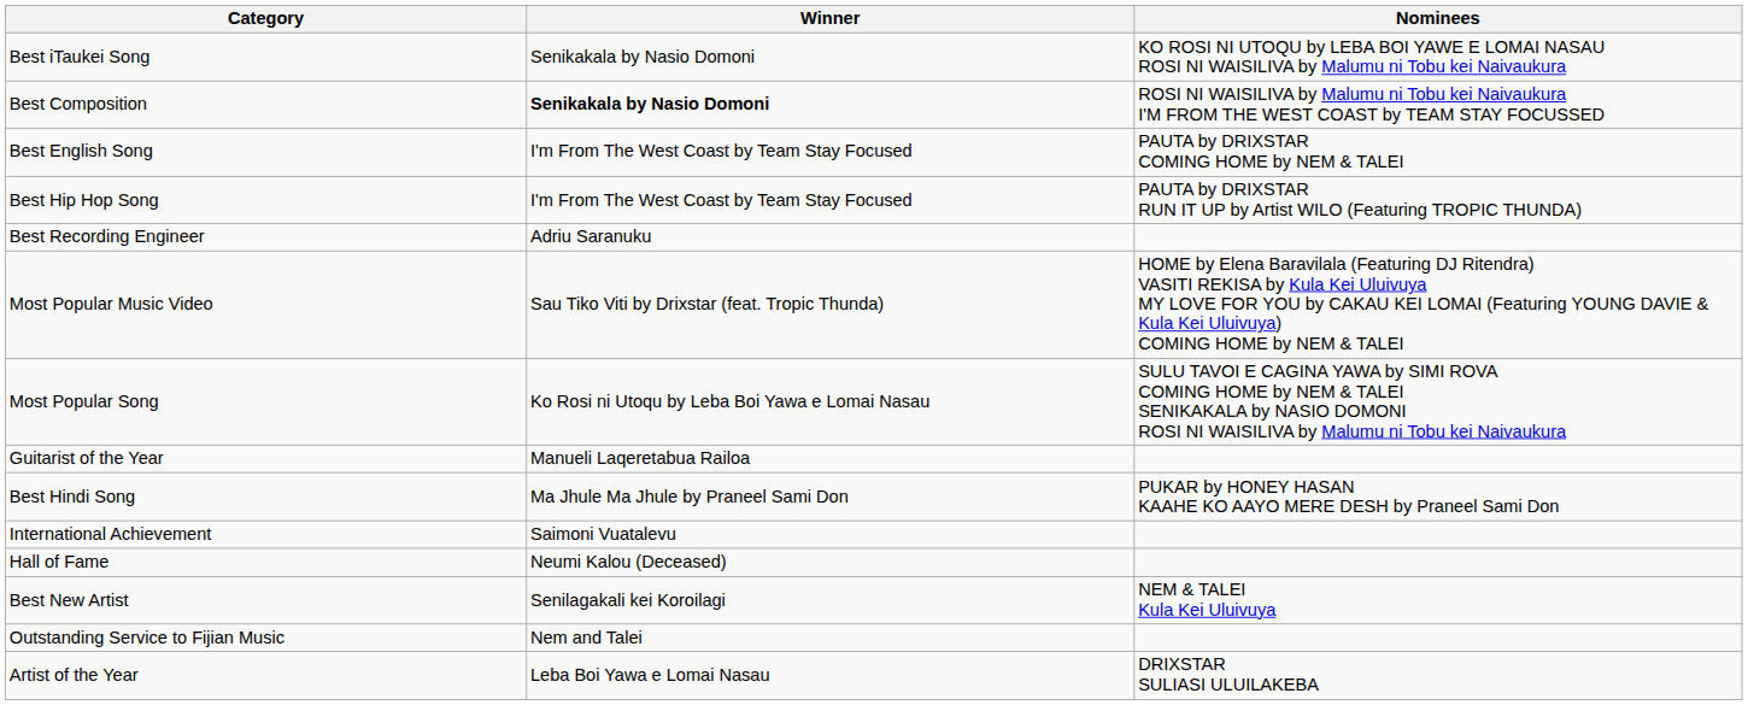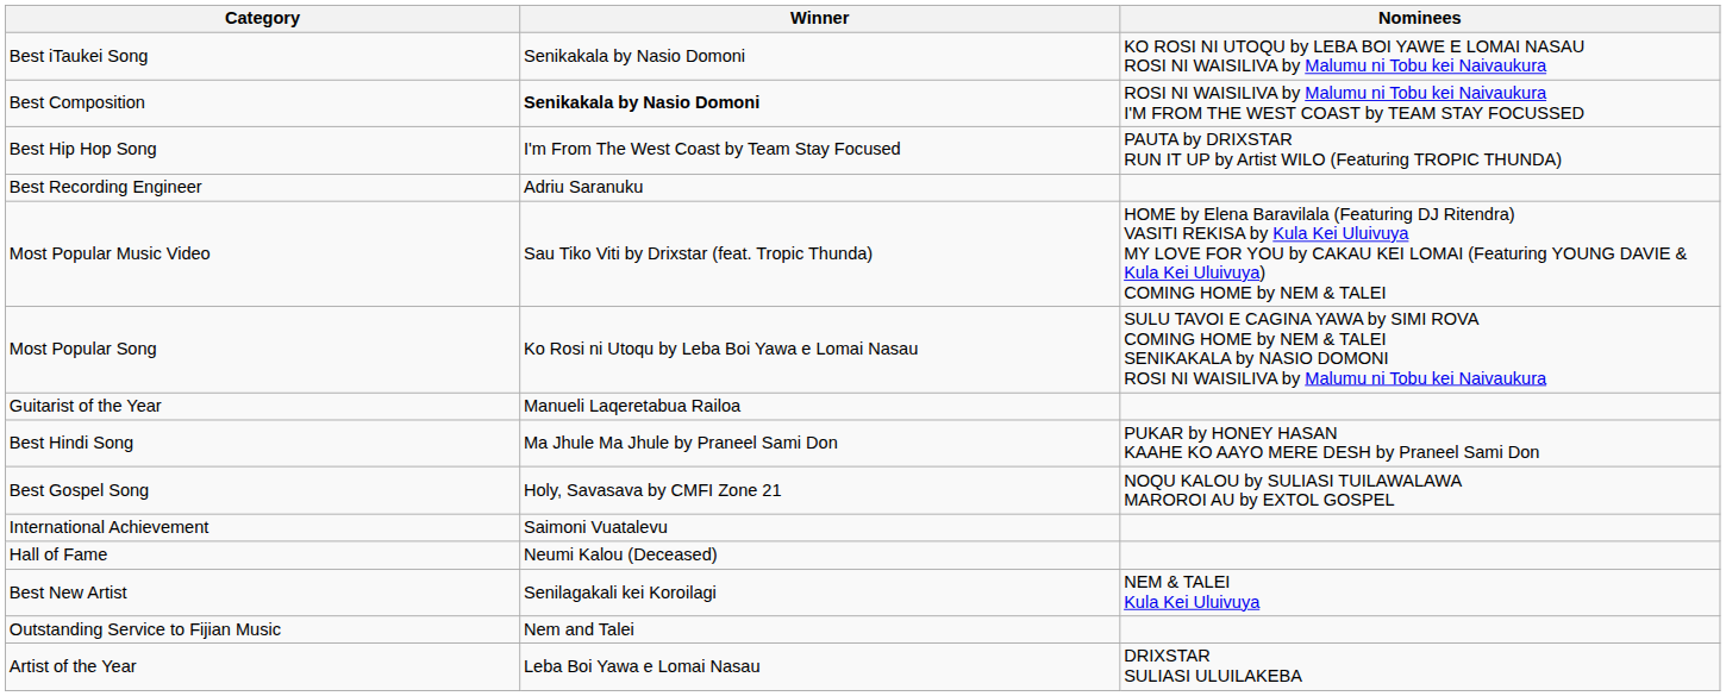 <table style="width:100%;" class="wikitable sortable">
 <tr>
 <th style="width:30%;">Category</th>
 <th style="width:35%;">Winner</th>
 <th style="width:35%;">Nominees</th>
 </tr>
 <tr>
 <td>Best iTaukei Song</td>
 <td>Senikakala by Nasio Domoni</td>
 <td>KO ROSI NI UTOQU by LEBA BOI YAWE E LOMAI NASAU <br> ROSI NI WAISILIVA by <a href='#'>Malumu ni Tobu kei Naivaukura</a></td>
 </tr>
 <tr>
 <td>Best Composition</td>
 <td><strong>Senikakala by Nasio Domoni</strong></td>
 <td>ROSI NI WAISILIVA by <a href='#'>Malumu ni Tobu kei Naivaukura</a> <br> I'M FROM THE WEST COAST by TEAM STAY FOCUSSED</td>
-</tr>
-<tr>
-<td>Best English Song</td>
-<td>I'm From The West Coast by Team Stay Focused</td>
-<td>PAUTA by DRIXSTAR <br> COMING HOME by NEM & TALEI</td>
 </tr>
 <tr>
 <td>Best Hip Hop Song</td>
 <td>I'm From The West Coast by Team Stay Focused</td>
 <td>PAUTA by DRIXSTAR <br> RUN IT UP by Artist WILO (Featuring TROPIC THUNDA)</td>
 </tr>
 <tr>
 <td>Best Recording Engineer</td>
 <td>Adriu Saranuku</td>
 <td></td>
 </tr>
 <tr>
 <td>Most Popular Music Video</td>
 <td>Sau Tiko Viti by Drixstar (feat. Tropic Thunda)</td>
 <td>HOME by Elena Baravilala (Featuring DJ Ritendra) <br> VASITI REKISA by <a href='#'>Kula Kei Uluivuya</a> <br> MY LOVE FOR YOU by CAKAU KEI LOMAI (Featuring YOUNG DAVIE & <a href='#'>Kula Kei Uluivuya</a>) <br> COMING HOME by NEM & TALEI</td>
 </tr>
 <tr>
 <td>Most Popular Song</td>
 <td>Ko Rosi ni Utoqu by Leba Boi Yawa e Lomai Nasau</td>
 <td>SULU TAVOI E CAGINA YAWA by SIMI ROVA <br> COMING HOME by NEM & TALEI <br> SENIKAKALA by NASIO DOMONI <br> ROSI NI WAISILIVA by <a href='#'>Malumu ni Tobu kei Naivaukura</a></td>
 </tr>
 <tr>
 <td>Guitarist of the Year</td>
 <td>Manueli Laqeretabua Railoa</td>
 <td></td>
 </tr>
 <tr>
 <td>Best Hindi Song</td>
 <td>Ma Jhule Ma Jhule by Praneel Sami Don</td>
 <td>PUKAR by HONEY HASAN <br> KAAHE KO AAYO MERE DESH by Praneel Sami Don</td>
 </tr>
 <tr>
+<td>Best Gospel Song</td>
+<td>Holy, Savasava by CMFI Zone 21</td>
+<td>NOQU KALOU by SULIASI TUILAWALAWA <br> MAROROI AU by EXTOL GOSPEL</td>
+</tr>
+<tr>
 <td>International Achievement</td>
 <td>Saimoni Vuatalevu</td>
 <td></td>
 </tr>
 <tr>
 <td>Hall of Fame</td>
 <td>Neumi Kalou (Deceased)</td>
 <td></td>
 </tr>
 <tr>
 <td>Best New Artist</td>
 <td>Senilagakali kei Koroilagi</td>
 <td>NEM & TALEI <br> <a href='#'>Kula Kei Uluivuya</a></td>
 </tr>
 <tr>
 <td>Outstanding Service to Fijian Music</td>
 <td>Nem and Talei</td>
 <td></td>
 </tr>
 <tr>
 <td>Artist of the Year</td>
 <td>Leba Boi Yawa e Lomai Nasau</td>
 <td>DRIXSTAR <br> SULIASI ULUILAKEBA</td>
 </tr>
 </table>
